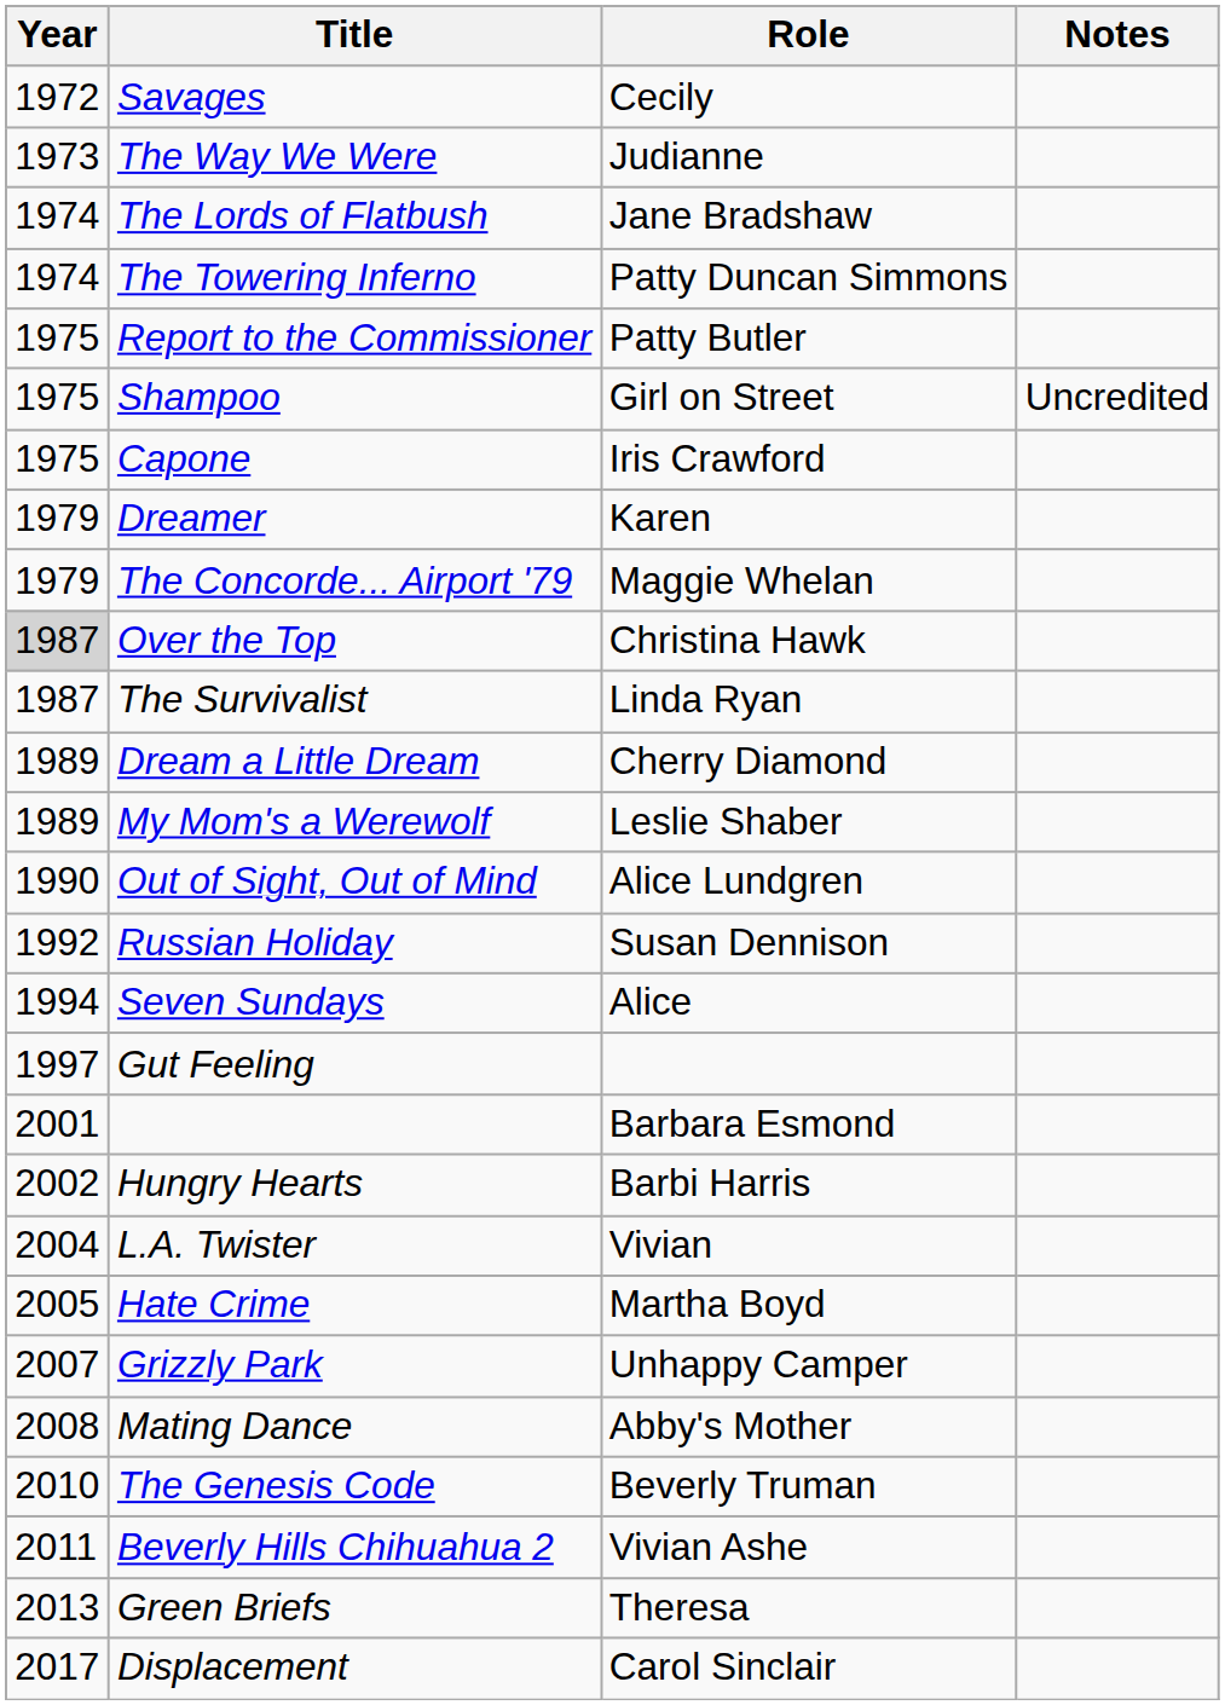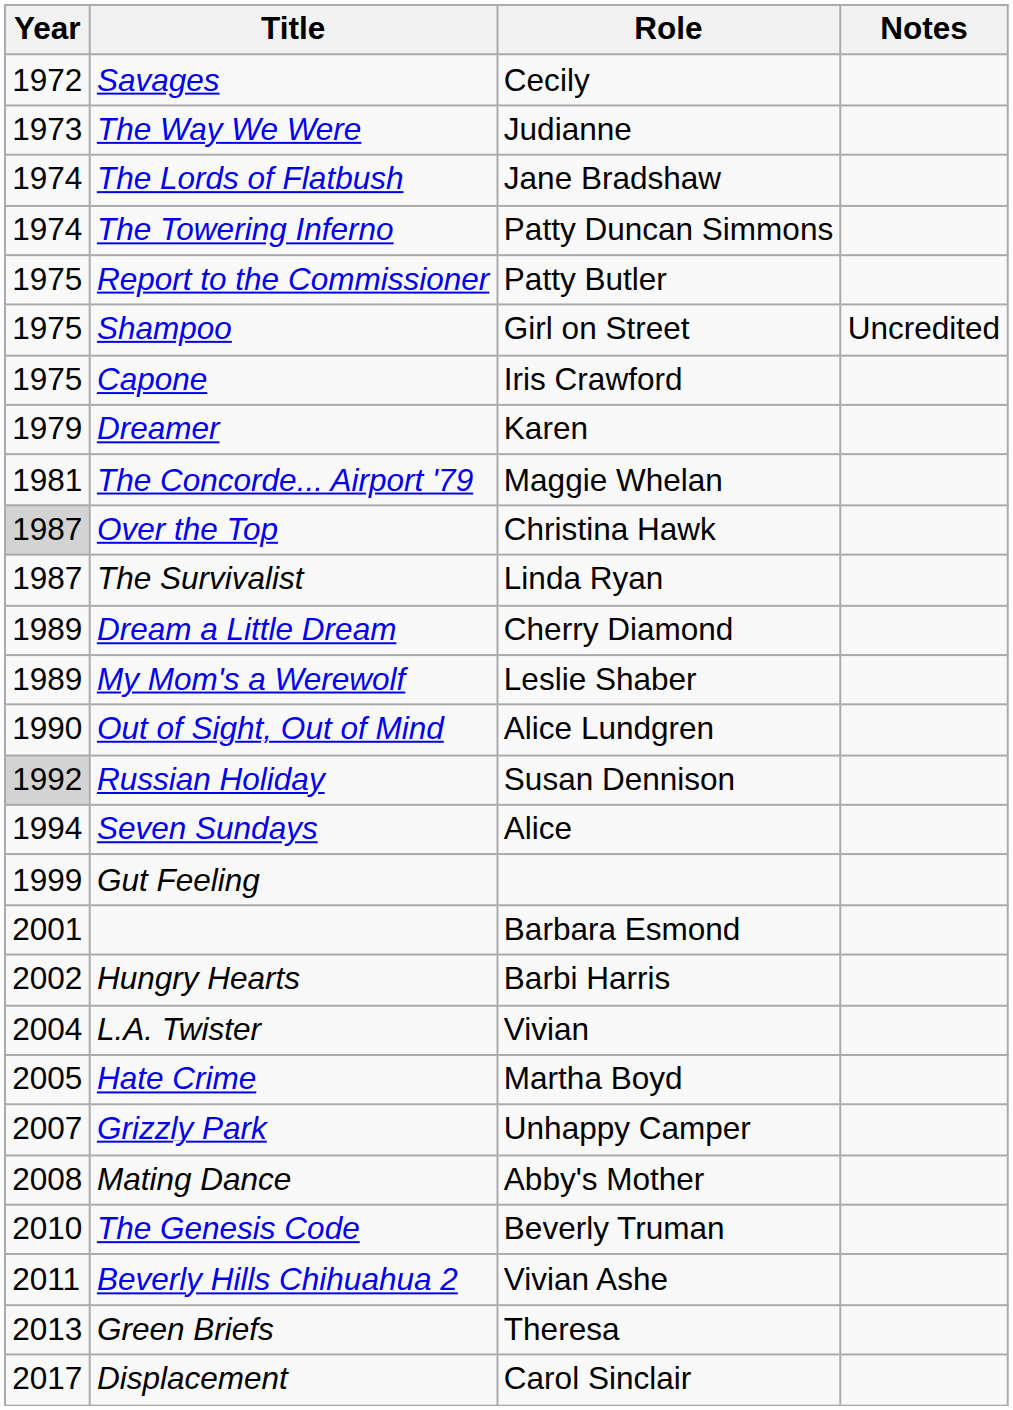 <table class="wikitable sortable">
 <tr>
 <th>Year</th>
 <th>Title</th>
 <th>Role</th>
 <th class="unsortable">Notes</th>
 </tr>
 <tr>
 <td>1972</td>
 <td><em><a href='#'>Savages</a></em></td>
 <td>Cecily</td>
 <td></td>
 </tr>
 <tr>
 <td>1973</td>
 <td><em><a href='#'>The Way We Were</a></em></td>
 <td>Judianne</td>
 <td></td>
 </tr>
 <tr>
 <td>1974</td>
 <td><em><a href='#'>The Lords of Flatbush</a></em></td>
 <td>Jane Bradshaw</td>
 <td></td>
 </tr>
 <tr>
 <td>1974</td>
 <td><em><a href='#'>The Towering Inferno</a></em></td>
 <td>Patty Duncan Simmons</td>
 <td></td>
 </tr>
 <tr>
 <td>1975</td>
 <td><em><a href='#'>Report to the Commissioner</a></em></td>
 <td>Patty Butler</td>
 <td></td>
 </tr>
 <tr>
 <td>1975</td>
 <td><em><a href='#'>Shampoo</a></em></td>
 <td>Girl on Street</td>
 <td>Uncredited</td>
 </tr>
 <tr>
 <td>1975</td>
 <td><em><a href='#'>Capone</a></em></td>
 <td>Iris Crawford</td>
 <td></td>
 </tr>
 <tr>
 <td>1979</td>
 <td><em><a href='#'>Dreamer</a></em></td>
 <td>Karen</td>
 <td></td>
 </tr>
 <tr>
-<td>1979</td>
+<td>1981</td>
 <td><em><a href='#'>The Concorde... Airport '79</a></em></td>
 <td>Maggie Whelan</td>
 <td></td>
 </tr>
 <tr>
 <td style="background: lightgrey;">1987</td>
 <td><em><a href='#'>Over the Top</a></em></td>
 <td>Christina Hawk</td>
 <td></td>
 </tr>
 <tr>
 <td>1987</td>
 <td><em>The Survivalist</em></td>
 <td>Linda Ryan</td>
 <td></td>
 </tr>
 <tr>
 <td>1989</td>
 <td><em><a href='#'>Dream a Little Dream</a></em></td>
 <td>Cherry Diamond</td>
 <td></td>
 </tr>
 <tr>
 <td>1989</td>
 <td><em><a href='#'>My Mom's a Werewolf</a></em></td>
 <td>Leslie Shaber</td>
 <td></td>
 </tr>
 <tr>
 <td>1990</td>
 <td><em><a href='#'>Out of Sight, Out of Mind</a></em></td>
 <td>Alice Lundgren</td>
 <td></td>
 </tr>
 <tr>
-<td>1992</td>
+<td style="background: lightgrey;">1992</td>
 <td><em><a href='#'>Russian Holiday</a></em></td>
 <td>Susan Dennison</td>
 <td></td>
 </tr>
 <tr>
 <td>1994</td>
 <td><em><a href='#'>Seven Sundays</a></em></td>
 <td>Alice</td>
 <td></td>
 </tr>
 <tr>
-<td>1997</td>
+<td>1999</td>
 <td><em>Gut Feeling</em></td>
 <td></td>
 <td></td>
 </tr>
 <tr>
 <td>2001</td>
 <td><em></em></td>
 <td>Barbara Esmond</td>
 <td></td>
 </tr>
 <tr>
 <td>2002</td>
 <td><em>Hungry Hearts</em></td>
 <td>Barbi Harris</td>
 <td></td>
 </tr>
 <tr>
 <td>2004</td>
 <td><em>L.A. Twister</em></td>
 <td>Vivian</td>
 <td></td>
 </tr>
 <tr>
 <td>2005</td>
 <td><em><a href='#'>Hate Crime</a></em></td>
 <td>Martha Boyd</td>
 <td></td>
 </tr>
 <tr>
 <td>2007</td>
 <td><em><a href='#'>Grizzly Park</a></em></td>
 <td>Unhappy Camper</td>
 <td></td>
 </tr>
 <tr>
 <td>2008</td>
 <td><em>Mating Dance</em></td>
 <td>Abby's Mother</td>
 <td></td>
 </tr>
 <tr>
 <td>2010</td>
 <td><em><a href='#'>The Genesis Code</a></em></td>
 <td>Beverly Truman</td>
 <td></td>
 </tr>
 <tr>
 <td>2011</td>
 <td><em><a href='#'>Beverly Hills Chihuahua 2</a></em></td>
 <td>Vivian Ashe</td>
 <td></td>
 </tr>
 <tr>
 <td>2013</td>
 <td><em>Green Briefs</em></td>
 <td>Theresa</td>
 <td></td>
 </tr>
 <tr>
 <td>2017</td>
 <td><em>Displacement</em></td>
 <td>Carol Sinclair</td>
 <td></td>
 </tr>
 </table>
